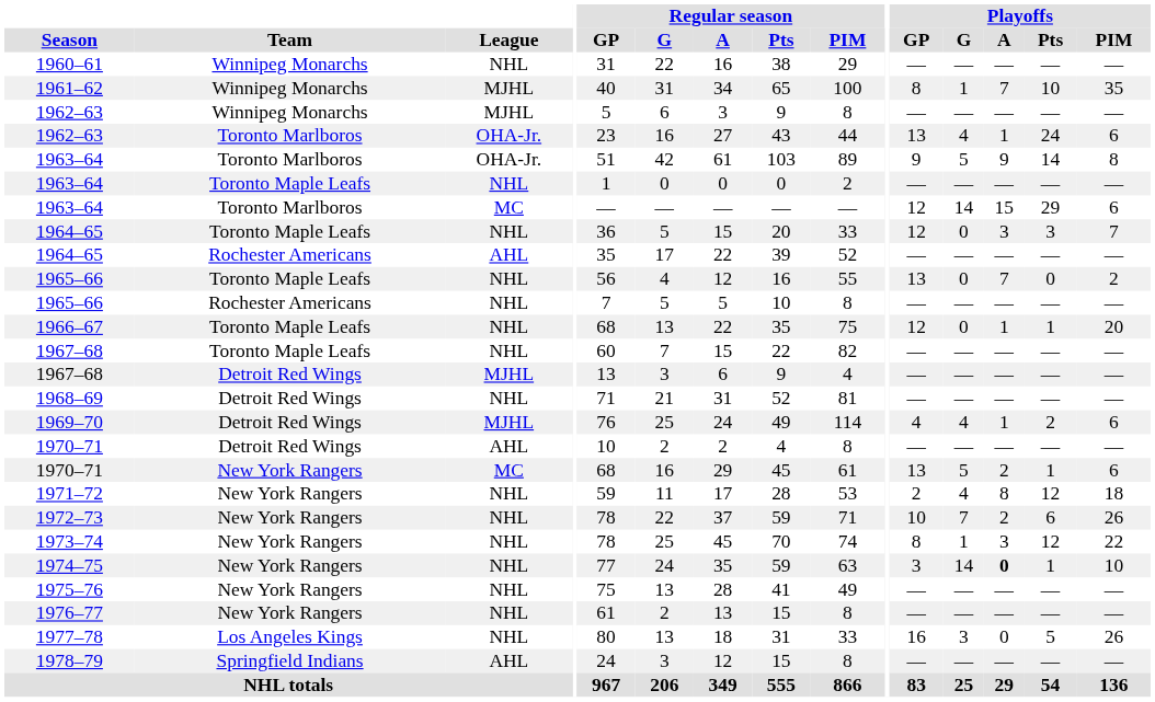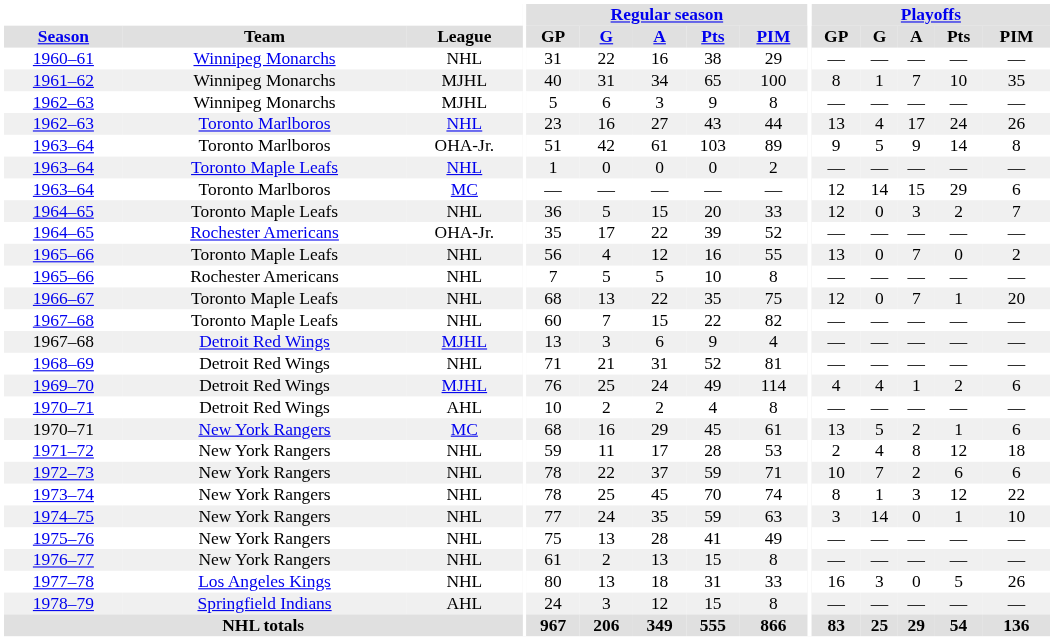 <table border="0" cellpadding="1" cellspacing="0" style="text-align:center; width:60em">
 <tr bgcolor="#e0e0e0">
 <th colspan="3" bgcolor="#ffffff"></th>
 <th rowspan="99" bgcolor="#ffffff"></th>
 <th colspan="5"><a href='#'>Regular season</a></th>
 <th rowspan="99" bgcolor="#ffffff"></th>
 <th colspan="5"><a href='#'>Playoffs</a></th>
 </tr>
 <tr bgcolor="#e0e0e0">
 <th><a href='#'>Season</a></th>
 <th>Team</th>
 <th>League</th>
 <th>GP</th>
 <th><a href='#'>G</a></th>
 <th><a href='#'>A</a></th>
 <th><a href='#'>Pts</a></th>
 <th><a href='#'>PIM</a></th>
 <th>GP</th>
 <th>G</th>
 <th>A</th>
 <th>Pts</th>
 <th>PIM</th>
 </tr>
 <tr>
 <td><a href='#'>1960–61</a></td>
 <td><a href='#'>Winnipeg Monarchs</a></td>
 <td>NHL</td>
 <td>31</td>
 <td>22</td>
 <td>16</td>
 <td>38</td>
 <td>29</td>
 <td>—</td>
 <td>—</td>
 <td>—</td>
 <td>—</td>
 <td>—</td>
 </tr>
 <tr bgcolor="#f0f0f0">
 <td><a href='#'>1961–62</a></td>
 <td>Winnipeg Monarchs</td>
 <td>MJHL</td>
 <td>40</td>
 <td>31</td>
 <td>34</td>
 <td>65</td>
 <td>100</td>
 <td>8</td>
 <td>1</td>
 <td>7</td>
 <td>10</td>
 <td>35</td>
 </tr>
 <tr>
 <td><a href='#'>1962–63</a></td>
 <td>Winnipeg Monarchs</td>
 <td>MJHL</td>
 <td>5</td>
 <td>6</td>
 <td>3</td>
 <td>9</td>
 <td>8</td>
 <td>—</td>
 <td>—</td>
 <td>—</td>
 <td>—</td>
 <td>—</td>
 </tr>
 <tr bgcolor="#f0f0f0">
 <td><a href='#'>1962–63</a></td>
 <td><a href='#'>Toronto Marlboros</a></td>
-<td><a href='#'>OHA-Jr.</a></td>
+<td><a href='#'>NHL</a></td>
 <td>23</td>
 <td>16</td>
 <td>27</td>
 <td>43</td>
 <td>44</td>
 <td>13</td>
 <td>4</td>
-<td>1</td>
+<td>17</td>
 <td>24</td>
-<td>6</td>
+<td>26</td>
 </tr>
 <tr>
 <td><a href='#'>1963–64</a></td>
 <td>Toronto Marlboros</td>
 <td>OHA-Jr.</td>
 <td>51</td>
 <td>42</td>
 <td>61</td>
 <td>103</td>
 <td>89</td>
 <td>9</td>
 <td>5</td>
 <td>9</td>
 <td>14</td>
 <td>8</td>
 </tr>
 <tr bgcolor="#f0f0f0">
 <td><a href='#'>1963–64</a></td>
 <td><a href='#'>Toronto Maple Leafs</a></td>
 <td><a href='#'>NHL</a></td>
 <td>1</td>
 <td>0</td>
 <td>0</td>
 <td>0</td>
 <td>2</td>
 <td>—</td>
 <td>—</td>
 <td>—</td>
 <td>—</td>
 <td>—</td>
 </tr>
 <tr>
 <td><a href='#'>1963–64</a></td>
 <td>Toronto Marlboros</td>
 <td><a href='#'>MC</a></td>
 <td>—</td>
 <td>—</td>
 <td>—</td>
 <td>—</td>
 <td>—</td>
 <td>12</td>
 <td>14</td>
 <td>15</td>
 <td>29</td>
 <td>6</td>
 </tr>
 <tr bgcolor="#f0f0f0">
 <td><a href='#'>1964–65</a></td>
 <td>Toronto Maple Leafs</td>
 <td>NHL</td>
 <td>36</td>
 <td>5</td>
 <td>15</td>
 <td>20</td>
 <td>33</td>
 <td>12</td>
 <td>0</td>
 <td>3</td>
-<td>3</td>
+<td>2</td>
 <td>7</td>
 </tr>
 <tr>
 <td><a href='#'>1964–65</a></td>
 <td><a href='#'>Rochester Americans</a></td>
-<td><a href='#'>AHL</a></td>
+<td>OHA-Jr.</td>
 <td>35</td>
 <td>17</td>
 <td>22</td>
 <td>39</td>
 <td>52</td>
 <td>—</td>
 <td>—</td>
 <td>—</td>
 <td>—</td>
 <td>—</td>
 </tr>
 <tr bgcolor="#f0f0f0">
 <td><a href='#'>1965–66</a></td>
 <td>Toronto Maple Leafs</td>
 <td>NHL</td>
 <td>56</td>
 <td>4</td>
 <td>12</td>
 <td>16</td>
 <td>55</td>
 <td>13</td>
 <td>0</td>
 <td>7</td>
 <td>0</td>
 <td>2</td>
 </tr>
 <tr>
 <td><a href='#'>1965–66</a></td>
 <td>Rochester Americans</td>
 <td>NHL</td>
 <td>7</td>
 <td>5</td>
 <td>5</td>
 <td>10</td>
 <td>8</td>
 <td>—</td>
 <td>—</td>
 <td>—</td>
 <td>—</td>
 <td>—</td>
 </tr>
 <tr bgcolor="#f0f0f0">
 <td><a href='#'>1966–67</a></td>
 <td>Toronto Maple Leafs</td>
 <td>NHL</td>
 <td>68</td>
 <td>13</td>
 <td>22</td>
 <td>35</td>
 <td>75</td>
 <td>12</td>
 <td>0</td>
-<td>1</td>
+<td>7</td>
 <td>1</td>
 <td>20</td>
 </tr>
 <tr>
 <td><a href='#'>1967–68</a></td>
 <td>Toronto Maple Leafs</td>
 <td>NHL</td>
 <td>60</td>
 <td>7</td>
 <td>15</td>
 <td>22</td>
 <td>82</td>
 <td>—</td>
 <td>—</td>
 <td>—</td>
 <td>—</td>
 <td>—</td>
 </tr>
 <tr bgcolor="#f0f0f0">
 <td>1967–68</td>
 <td><a href='#'>Detroit Red Wings</a></td>
 <td><a href='#'>MJHL</a></td>
 <td>13</td>
 <td>3</td>
 <td>6</td>
 <td>9</td>
 <td>4</td>
 <td>—</td>
 <td>—</td>
 <td>—</td>
 <td>—</td>
 <td>—</td>
 </tr>
 <tr>
 <td><a href='#'>1968–69</a></td>
 <td>Detroit Red Wings</td>
 <td>NHL</td>
 <td>71</td>
 <td>21</td>
 <td>31</td>
 <td>52</td>
 <td>81</td>
 <td>—</td>
 <td>—</td>
 <td>—</td>
 <td>—</td>
 <td>—</td>
 </tr>
 <tr bgcolor="#f0f0f0">
 <td><a href='#'>1969–70</a></td>
 <td>Detroit Red Wings</td>
 <td><a href='#'>MJHL</a></td>
 <td>76</td>
 <td>25</td>
 <td>24</td>
 <td>49</td>
 <td>114</td>
 <td>4</td>
 <td>4</td>
 <td>1</td>
 <td>2</td>
 <td>6</td>
 </tr>
 <tr>
 <td><a href='#'>1970–71</a></td>
 <td>Detroit Red Wings</td>
 <td>AHL</td>
 <td>10</td>
 <td>2</td>
 <td>2</td>
 <td>4</td>
 <td>8</td>
 <td>—</td>
 <td>—</td>
 <td>—</td>
 <td>—</td>
 <td>—</td>
 </tr>
 <tr bgcolor="#f0f0f0">
 <td>1970–71</td>
 <td><a href='#'>New York Rangers</a></td>
 <td><a href='#'>MC</a></td>
 <td>68</td>
 <td>16</td>
 <td>29</td>
 <td>45</td>
 <td>61</td>
 <td>13</td>
 <td>5</td>
 <td>2</td>
 <td>1</td>
 <td>6</td>
 </tr>
 <tr>
 <td><a href='#'>1971–72</a></td>
 <td>New York Rangers</td>
 <td>NHL</td>
 <td>59</td>
 <td>11</td>
 <td>17</td>
 <td>28</td>
 <td>53</td>
 <td>2</td>
 <td>4</td>
 <td>8</td>
 <td>12</td>
 <td>18</td>
 </tr>
 <tr bgcolor="#f0f0f0">
 <td><a href='#'>1972–73</a></td>
 <td>New York Rangers</td>
 <td>NHL</td>
 <td>78</td>
 <td>22</td>
 <td>37</td>
 <td>59</td>
 <td>71</td>
 <td>10</td>
 <td>7</td>
 <td>2</td>
 <td>6</td>
-<td>26</td>
+<td>6</td>
 </tr>
 <tr>
 <td><a href='#'>1973–74</a></td>
 <td>New York Rangers</td>
 <td>NHL</td>
 <td>78</td>
 <td>25</td>
 <td>45</td>
 <td>70</td>
 <td>74</td>
 <td>8</td>
 <td>1</td>
 <td>3</td>
 <td>12</td>
 <td>22</td>
 </tr>
 <tr bgcolor="#f0f0f0">
 <td><a href='#'>1974–75</a></td>
 <td>New York Rangers</td>
 <td>NHL</td>
 <td>77</td>
 <td>24</td>
 <td>35</td>
 <td>59</td>
 <td>63</td>
 <td>3</td>
 <td>14</td>
-<td><strong>0</strong></td>
+<td>0</td>
 <td>1</td>
 <td>10</td>
 </tr>
 <tr>
 <td><a href='#'>1975–76</a></td>
 <td>New York Rangers</td>
 <td>NHL</td>
 <td>75</td>
 <td>13</td>
 <td>28</td>
 <td>41</td>
 <td>49</td>
 <td>—</td>
 <td>—</td>
 <td>—</td>
 <td>—</td>
 <td>—</td>
 </tr>
 <tr bgcolor="#f0f0f0">
 <td><a href='#'>1976–77</a></td>
 <td>New York Rangers</td>
 <td>NHL</td>
 <td>61</td>
 <td>2</td>
 <td>13</td>
 <td>15</td>
 <td>8</td>
 <td>—</td>
 <td>—</td>
 <td>—</td>
 <td>—</td>
 <td>—</td>
 </tr>
 <tr>
 <td><a href='#'>1977–78</a></td>
 <td><a href='#'>Los Angeles Kings</a></td>
 <td>NHL</td>
 <td>80</td>
 <td>13</td>
 <td>18</td>
 <td>31</td>
 <td>33</td>
 <td>16</td>
 <td>3</td>
 <td>0</td>
 <td>5</td>
 <td>26</td>
 </tr>
 <tr bgcolor="#f0f0f0">
 <td><a href='#'>1978–79</a></td>
 <td><a href='#'>Springfield Indians</a></td>
 <td>AHL</td>
 <td>24</td>
 <td>3</td>
 <td>12</td>
 <td>15</td>
 <td>8</td>
 <td>—</td>
 <td>—</td>
 <td>—</td>
 <td>—</td>
 <td>—</td>
 </tr>
 <tr bgcolor="#e0e0e0">
 <th colspan="3">NHL totals</th>
 <th>967</th>
 <th>206</th>
 <th>349</th>
 <th>555</th>
 <th>866</th>
 <th>83</th>
 <th>25</th>
 <th>29</th>
 <th>54</th>
 <th>136</th>
 </tr>
 </table>
